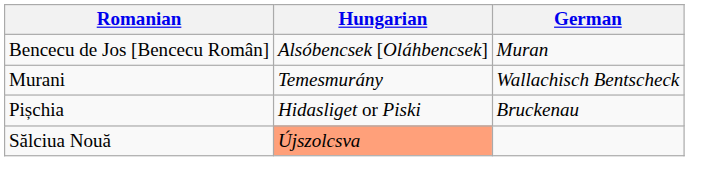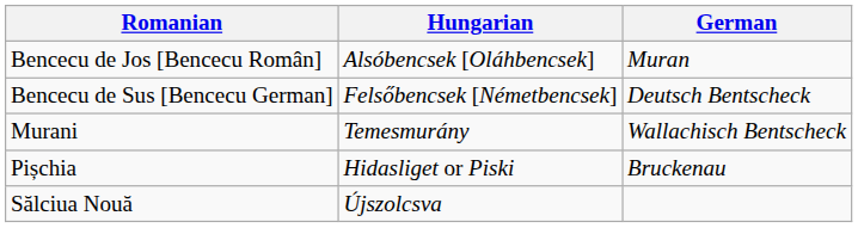 <table class="wikitable">
 <tr>
 <th><a href='#'>Romanian</a></th>
 <th><a href='#'>Hungarian</a></th>
 <th><a href='#'>German</a></th>
 </tr>
 <tr>
 <td>Bencecu de Jos [Bencecu Român]</td>
 <td><em>Alsóbencsek</em> [<em>Oláhbencsek</em>]</td>
 <td><em>Muran</em></td>
+</tr>
+<tr>
+<td>Bencecu de Sus [Bencecu German]</td>
+<td><em>Felsőbencsek</em> [<em>Németbencsek</em>]</td>
+<td><em>Deutsch Bentscheck</em></td>
 </tr>
 <tr>
 <td>Murani</td>
 <td><em>Temesmurány</em></td>
 <td><em>Wallachisch Bentscheck</em></td>
 </tr>
 <tr>
 <td>Pișchia</td>
 <td><em>Hidasliget</em> or <em>Piski</em></td>
 <td><em>Bruckenau</em></td>
 </tr>
 <tr>
 <td>Sălciua Nouă</td>
-<td style="background: lightsalmon;"><em>Újszolcsva</em></td>
+<td><em>Újszolcsva</em></td>
 <td></td>
 </tr>
 </table>
